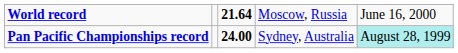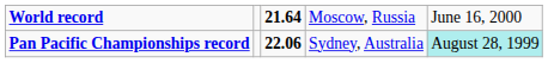 <table class="wikitable">
 <tr>
 <td><strong><a href='#'>World record</a></strong></td>
 <td></td>
 <td><strong>21.64</strong></td>
 <td><a href='#'>Moscow</a>, <a href='#'>Russia</a></td>
 <td>June 16, 2000</td>
 </tr>
 <tr>
 <td><strong><a href='#'>Pan Pacific Championships record</a></strong></td>
 <td></td>
-<td><strong>24.00</strong></td>
+<td><strong>22.06</strong></td>
 <td><a href='#'>Sydney</a>, <a href='#'>Australia</a></td>
 <td style="background: paleturquoise;">August 28, 1999</td>
 </tr>
 </table>
